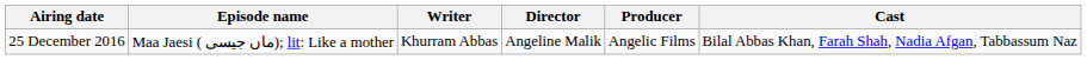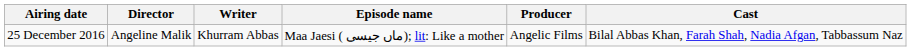 <table class="wikitable plainrowheaders">
 <tr>
 <th>Airing date</th>
+<th>Director</th>
+<th>Writer</th>
 <th>Episode name</th>
-<th>Writer</th>
-<th>Director</th>
 <th>Producer</th>
 <th>Cast</th>
 </tr>
 <tr>
 <td>25 December 2016</td>
+<td>Angeline Malik</td>
+<td>Khurram Abbas</td>
 <td>Maa Jaesi ( ماں جیسی); <a href='#'>lit</a>: Like a mother</td>
-<td>Khurram Abbas</td>
-<td>Angeline Malik</td>
 <td>Angelic Films</td>
 <td>Bilal Abbas Khan, <a href='#'>Farah Shah</a>, <a href='#'>Nadia Afgan</a>, Tabbassum Naz</td>
 </tr>
 </table>
